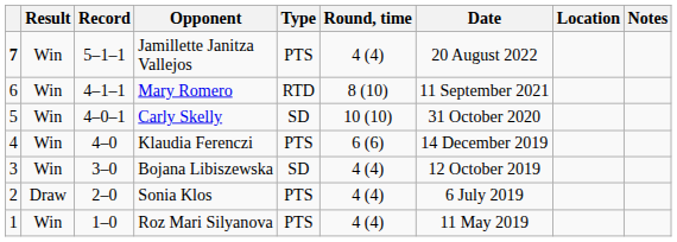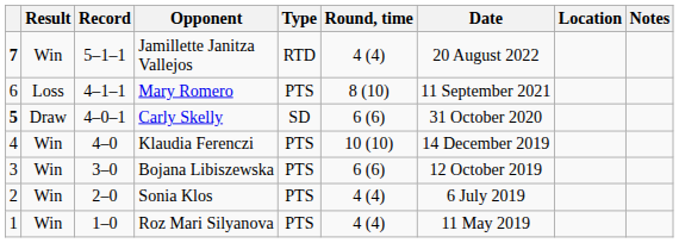 <table class="wikitable" style="text-align:center">
 <tr>
 <th></th>
 <th>Result</th>
 <th>Record</th>
 <th>Opponent</th>
 <th>Type</th>
 <th>Round, time</th>
 <th>Date</th>
 <th>Location</th>
 <th>Notes</th>
 </tr>
 <tr>
 <td><strong>7</strong></td>
 <td>Win</td>
 <td>5–1–1</td>
 <td align=left>Jamillette Janitza<br>Vallejos</td>
-<td>PTS</td>
+<td>RTD</td>
 <td>4 (4)</td>
 <td>20 August 2022</td>
 <td align=left></td>
 <td></td>
 </tr>
 <tr>
 <td>6</td>
-<td>Win</td>
+<td>Loss</td>
 <td>4–1–1</td>
 <td align=left><a href='#'>Mary Romero</a></td>
-<td>RTD</td>
+<td>PTS</td>
 <td>8 (10)</td>
 <td>11 September 2021</td>
 <td align=left></td>
 <td align=left></td>
 </tr>
 <tr>
-<td>5</td>
-<td>Win</td>
+<td><strong>5</strong></td>
+<td>Draw</td>
 <td>4–0–1</td>
 <td align=left><a href='#'>Carly Skelly</a></td>
 <td>SD</td>
-<td>10 (10)</td>
+<td>6 (6)</td>
 <td>31 October 2020</td>
 <td align=left></td>
 <td align=left></td>
 </tr>
 <tr>
 <td>4</td>
 <td>Win</td>
 <td>4–0</td>
 <td align=left>Klaudia Ferenczi</td>
 <td>PTS</td>
-<td>6 (6)</td>
+<td>10 (10)</td>
 <td>14 December 2019</td>
 <td align=left></td>
 <td></td>
 </tr>
 <tr>
 <td>3</td>
 <td>Win</td>
 <td>3–0</td>
 <td align=left>Bojana Libiszewska</td>
-<td>SD</td>
-<td>4 (4)</td>
+<td>PTS</td>
+<td>6 (6)</td>
 <td>12 October 2019</td>
 <td align=left></td>
 <td></td>
 </tr>
 <tr>
 <td>2</td>
-<td>Draw</td>
+<td>Win</td>
 <td>2–0</td>
 <td align=left>Sonia Klos</td>
 <td>PTS</td>
 <td>4 (4)</td>
 <td>6 July 2019</td>
 <td align=left></td>
 <td></td>
 </tr>
 <tr>
 <td>1</td>
 <td>Win</td>
 <td>1–0</td>
 <td align=left>Roz Mari Silyanova</td>
 <td>PTS</td>
 <td>4 (4)</td>
 <td>11 May 2019</td>
 <td align=left></td>
 <td></td>
 </tr>
 </table>
